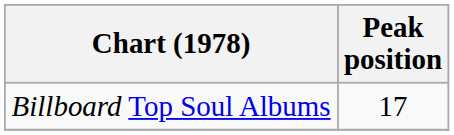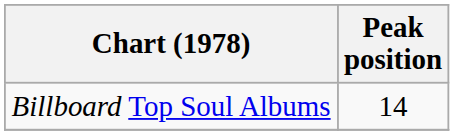 <table class="wikitable">
 <tr>
 <th>Chart (1978)</th>
 <th>Peak<br>position</th>
 </tr>
 <tr>
 <td><em>Billboard</em> <a href='#'>Top Soul Albums</a></td>
-<td align=center>17</td>
+<td align=center>14</td>
 </tr>
 <tr>
 </tr>
 </table>
